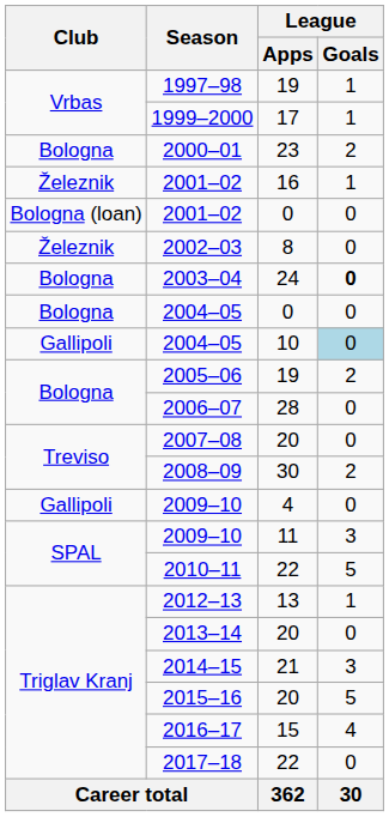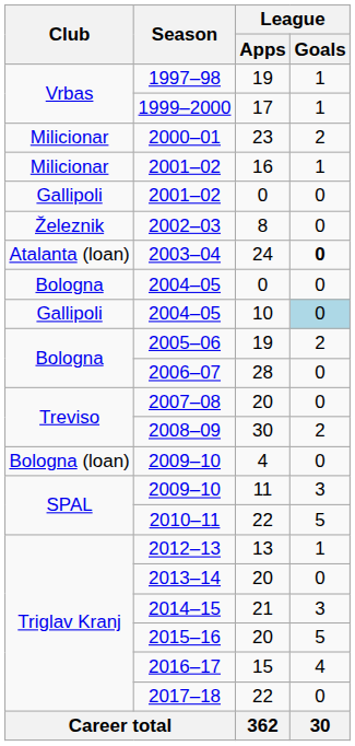 <table class="wikitable" style="text-align:center">
 <tr>
 <th rowspan="2">Club</th>
 <th rowspan="2">Season</th>
 <th colspan="2">League</th>
 </tr>
 <tr>
 <th>Apps</th>
 <th>Goals</th>
 </tr>
 <tr>
 <td rowspan="2"><a href='#'>Vrbas</a></td>
 <td><a href='#'>1997–98</a></td>
 <td>19</td>
 <td>1</td>
 </tr>
 <tr>
 <td><a href='#'>1999–2000</a></td>
 <td>17</td>
 <td>1</td>
 </tr>
 <tr>
-<td><a href='#'>Bologna</a></td>
+<td><a href='#'>Milicionar</a></td>
 <td><a href='#'>2000–01</a></td>
 <td>23</td>
 <td>2</td>
 </tr>
 <tr>
-<td><a href='#'>Železnik</a></td>
+<td><a href='#'>Milicionar</a></td>
 <td><a href='#'>2001–02</a></td>
 <td>16</td>
 <td>1</td>
 </tr>
 <tr>
-<td><a href='#'>Bologna</a> (loan)</td>
+<td><a href='#'>Gallipoli</a></td>
 <td><a href='#'>2001–02</a></td>
 <td>0</td>
 <td>0</td>
 </tr>
 <tr>
 <td><a href='#'>Železnik</a></td>
 <td><a href='#'>2002–03</a></td>
 <td>8</td>
 <td>0</td>
 </tr>
 <tr>
-<td><a href='#'>Bologna</a></td>
+<td><a href='#'>Atalanta</a> (loan)</td>
 <td><a href='#'>2003–04</a></td>
 <td>24</td>
 <td><strong>0</strong></td>
 </tr>
 <tr>
 <td><a href='#'>Bologna</a></td>
 <td><a href='#'>2004–05</a></td>
 <td>0</td>
 <td>0</td>
 </tr>
 <tr>
 <td><a href='#'>Gallipoli</a></td>
 <td><a href='#'>2004–05</a></td>
 <td>10</td>
 <td style="background: lightblue;">0</td>
 </tr>
 <tr>
 <td rowspan="2"><a href='#'>Bologna</a></td>
 <td><a href='#'>2005–06</a></td>
 <td>19</td>
 <td>2</td>
 </tr>
 <tr>
 <td><a href='#'>2006–07</a></td>
 <td>28</td>
 <td>0</td>
 </tr>
 <tr>
 <td rowspan="2"><a href='#'>Treviso</a></td>
 <td><a href='#'>2007–08</a></td>
 <td>20</td>
 <td>0</td>
 </tr>
 <tr>
 <td><a href='#'>2008–09</a></td>
 <td>30</td>
 <td>2</td>
 </tr>
 <tr>
-<td><a href='#'>Gallipoli</a></td>
+<td><a href='#'>Bologna</a> (loan)</td>
 <td><a href='#'>2009–10</a></td>
 <td>4</td>
 <td>0</td>
 </tr>
 <tr>
 <td rowspan="2"><a href='#'>SPAL</a></td>
 <td><a href='#'>2009–10</a></td>
 <td>11</td>
 <td>3</td>
 </tr>
 <tr>
 <td><a href='#'>2010–11</a></td>
 <td>22</td>
 <td>5</td>
 </tr>
 <tr>
 <td rowspan="6"><a href='#'>Triglav Kranj</a></td>
 <td><a href='#'>2012–13</a></td>
 <td>13</td>
 <td>1</td>
 </tr>
 <tr>
 <td><a href='#'>2013–14</a></td>
 <td>20</td>
 <td>0</td>
 </tr>
 <tr>
 <td><a href='#'>2014–15</a></td>
 <td>21</td>
 <td>3</td>
 </tr>
 <tr>
 <td><a href='#'>2015–16</a></td>
 <td>20</td>
 <td>5</td>
 </tr>
 <tr>
 <td><a href='#'>2016–17</a></td>
 <td>15</td>
 <td>4</td>
 </tr>
 <tr>
 <td><a href='#'>2017–18</a></td>
 <td>22</td>
 <td>0</td>
 </tr>
 <tr>
 <th colspan="2">Career total</th>
 <th>362</th>
 <th>30</th>
 </tr>
 </table>
